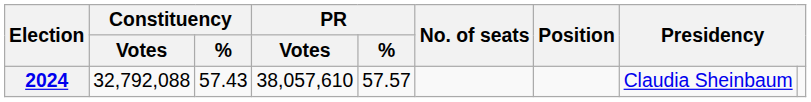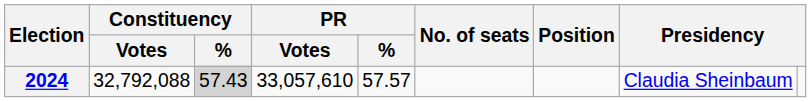 <table class="wikitable">
 <tr>
 <th rowspan="2">Election</th>
 <th colspan="2">Constituency</th>
 <th colspan="2">PR</th>
 <th rowspan="2">No. of seats</th>
 <th rowspan="2">Position</th>
 <th colspan="2" rowspan="2">Presidency</th>
 </tr>
 <tr>
 <th>Votes</th>
 <th>%</th>
 <th>Votes</th>
 <th>%</th>
 </tr>
 <tr>
 <th><a href='#'>2024</a></th>
 <td style="text-align:right">32,792,088</td>
-<td style="text-align:right">57.43</td>
-<td style="text-align:right">38,057,610</td>
+<td style="background: lightgrey; text-align:right">57.43</td>
+<td style="text-align:right">33,057,610</td>
 <td style="text-align:right">57.57</td>
 <td></td>
 <td></td>
 <td><a href='#'>Claudia Sheinbaum</a></td>
 <td></td>
 </tr>
 </table>
